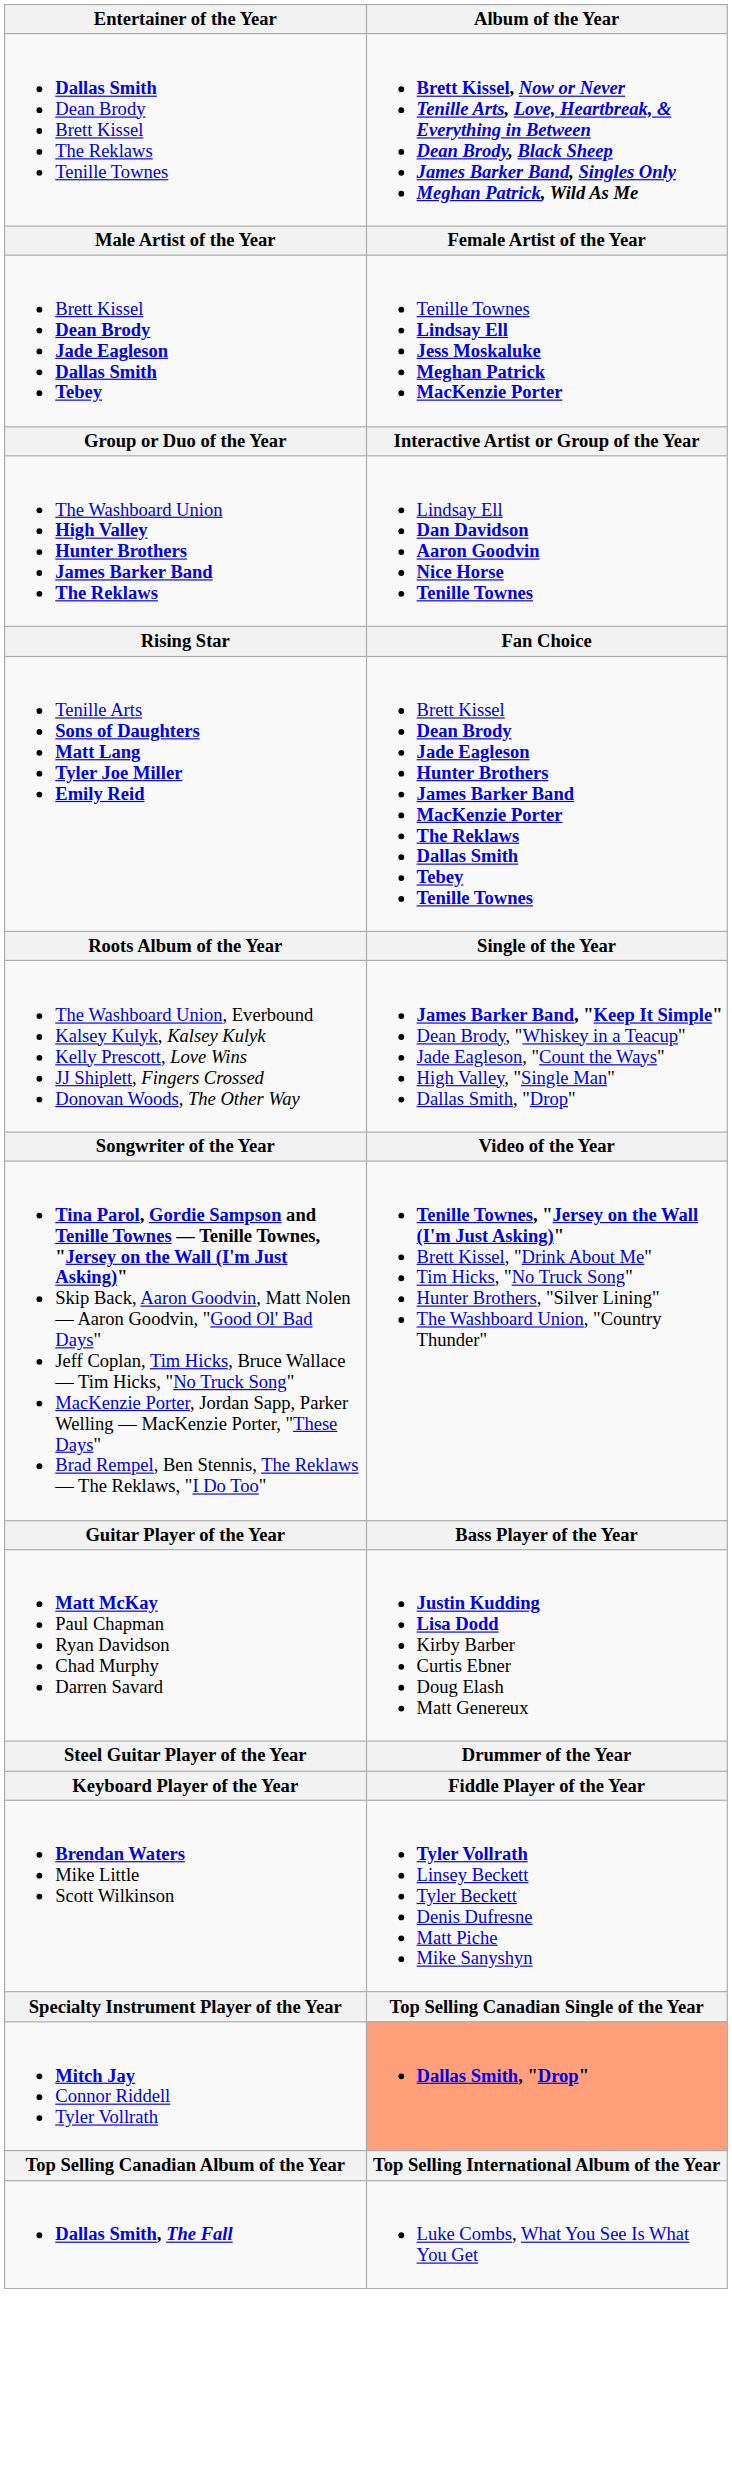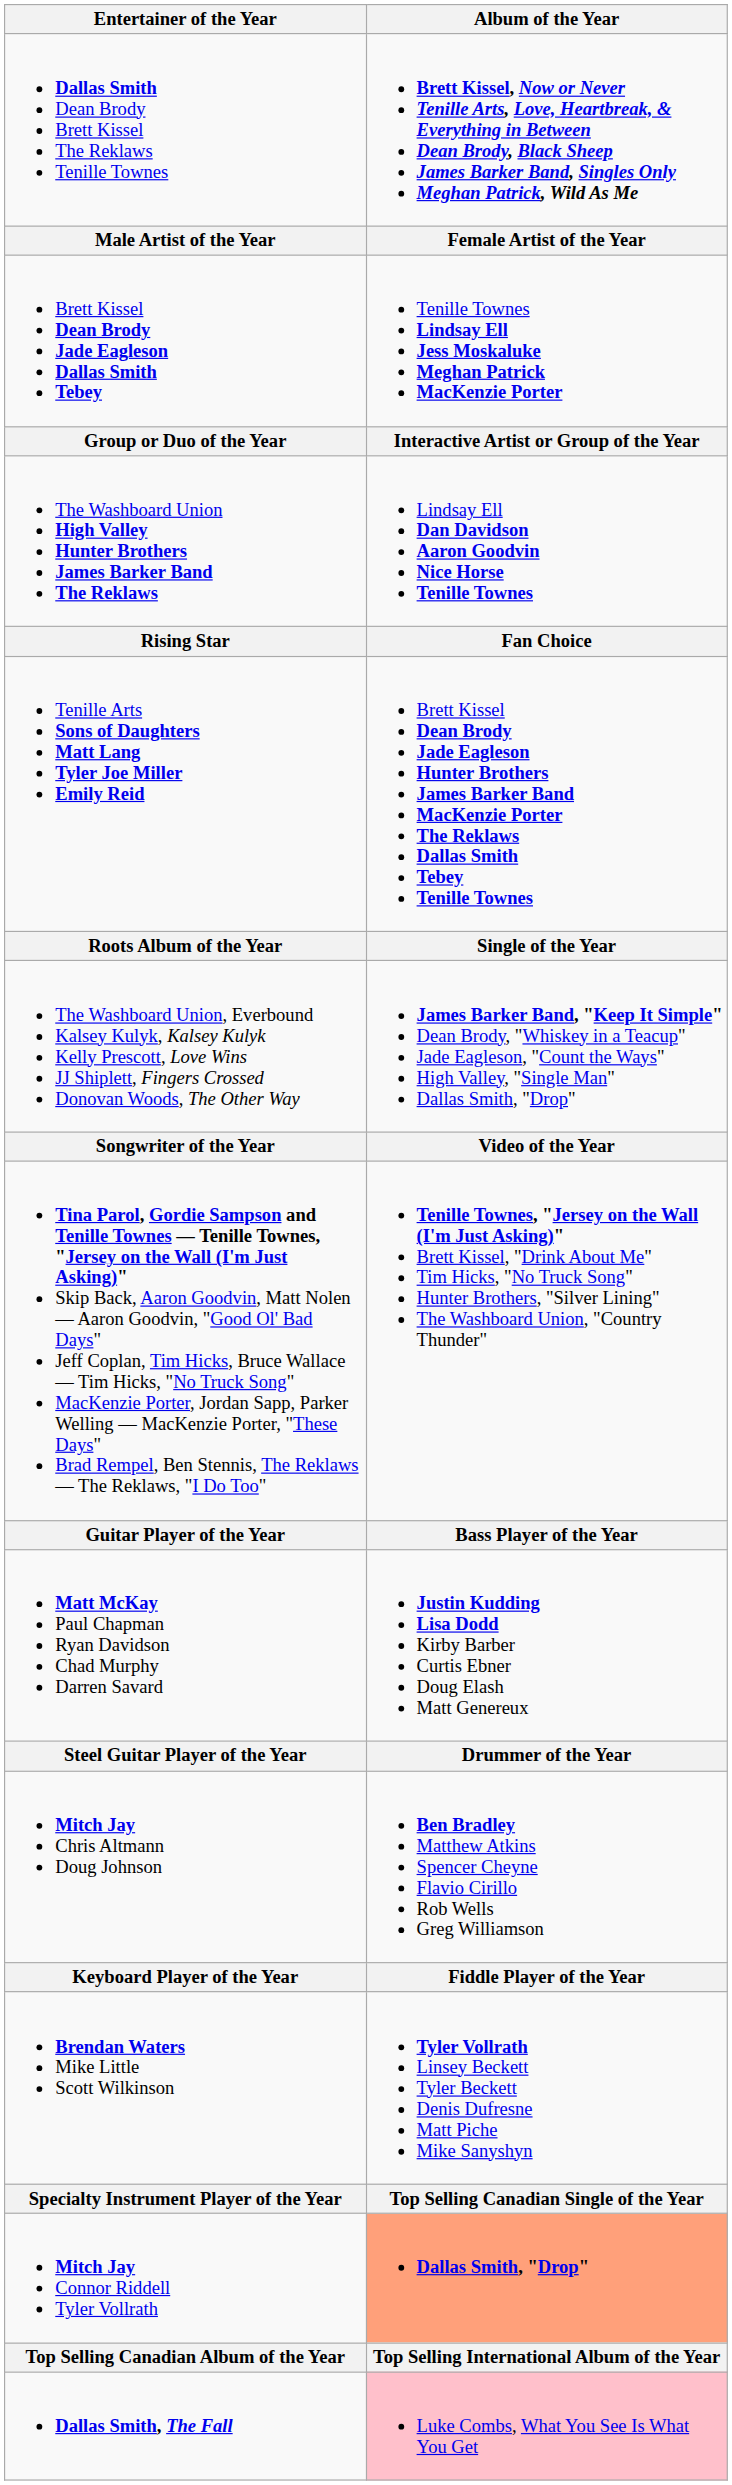 <table class="wikitable" style="width:100%">
 <tr>
 <th style="width:50%">Entertainer of the Year</th>
 <th style="width:50%">Album of the Year</th>
 </tr>
 <tr>
 <td valign="top"><br><ul><li> <strong><a href='#'>Dallas Smith</a></strong></li><li><a href='#'>Dean Brody</a></li><li><a href='#'>Brett Kissel</a></li><li><a href='#'>The Reklaws</a></li><li><a href='#'>Tenille Townes</a></li></ul></td>
 <td valign="top"><br><ul><li> <strong><a href='#'>Brett Kissel</a>, <em><a href='#'>Now or Never</a><strong><em></li><li><a href='#'>Tenille Arts</a>, </em><a href='#'>Love, Heartbreak, & Everything in Between</a><em></li><li><a href='#'>Dean Brody</a>, </em><a href='#'>Black Sheep</a><em></li><li><a href='#'>James Barker Band</a>, </em><a href='#'>Singles Only</a><em></li><li><a href='#'>Meghan Patrick</a>, </em>Wild As Me<em></li></ul></td>
 </tr>
 <tr>
 <th style="width:50%">Male Artist of the Year</th>
 <th style="width:50%">Female Artist of the Year</th>
 </tr>
 <tr>
 <td valign="top"><br><ul><li> </strong><a href='#'>Brett Kissel</a><strong></li><li><a href='#'>Dean Brody</a></li><li><a href='#'>Jade Eagleson</a></li><li><a href='#'>Dallas Smith</a></li><li><a href='#'>Tebey</a></li></ul></td>
 <td valign="top"><br><ul><li> </strong><a href='#'>Tenille Townes</a><strong></li><li><a href='#'>Lindsay Ell</a></li><li><a href='#'>Jess Moskaluke</a></li><li><a href='#'>Meghan Patrick</a></li><li><a href='#'>MacKenzie Porter</a></li></ul></td>
 </tr>
 <tr>
 <th style="width:50%">Group or Duo of the Year</th>
 <th style="width:50%">Interactive Artist or Group of the Year</th>
 </tr>
 <tr>
 <td valign="top"><br><ul><li> </strong><a href='#'>The Washboard Union</a><strong></li><li><a href='#'>High Valley</a></li><li><a href='#'>Hunter Brothers</a></li><li><a href='#'>James Barker Band</a></li><li><a href='#'>The Reklaws</a></li></ul></td>
 <td valign="top"><br><ul><li> </strong><a href='#'>Lindsay Ell</a><strong></li><li><a href='#'>Dan Davidson</a></li><li><a href='#'>Aaron Goodvin</a></li><li><a href='#'>Nice Horse</a></li><li><a href='#'>Tenille Townes</a></li></ul></td>
 </tr>
 <tr>
 <th style="width:50%">Rising Star</th>
 <th style="width:50%">Fan Choice</th>
 </tr>
 <tr>
 <td valign="top"><br><ul><li> </strong><a href='#'>Tenille Arts</a><strong></li><li><a href='#'>Sons of Daughters</a></li><li><a href='#'>Matt Lang</a></li><li><a href='#'>Tyler Joe Miller</a></li><li><a href='#'>Emily Reid</a></li></ul></td>
 <td valign="top"><br><ul><li> </strong><a href='#'>Brett Kissel</a><strong></li><li><a href='#'>Dean Brody</a></li><li><a href='#'>Jade Eagleson</a></li><li><a href='#'>Hunter Brothers</a></li><li><a href='#'>James Barker Band</a></li><li><a href='#'>MacKenzie Porter</a></li><li><a href='#'>The Reklaws</a></li><li><a href='#'>Dallas Smith</a></li><li><a href='#'>Tebey</a></li><li><a href='#'>Tenille Townes</a></li></ul></td>
 </tr>
 <tr>
 <th style="width:50%">Roots Album of the Year</th>
 <th style="width:50%">Single of the Year</th>
 </tr>
 <tr>
 <td valign="top"><br><ul><li> </strong><a href='#'>The Washboard Union</a>, </em>Everbound</em></strong></li><li><a href='#'>Kalsey Kulyk</a>, <em>Kalsey Kulyk</em></li><li><a href='#'>Kelly Prescott</a>, <em>Love Wins</em></li><li><a href='#'>JJ Shiplett</a>, <em>Fingers Crossed</em></li><li><a href='#'>Donovan Woods</a>, <em>The Other Way</em></li></ul></td>
 <td valign="top"><br><ul><li> <strong><a href='#'>James Barker Band</a>, "<a href='#'>Keep It Simple</a>"</strong></li><li><a href='#'>Dean Brody</a>, "<a href='#'>Whiskey in a Teacup</a>"</li><li><a href='#'>Jade Eagleson</a>, "<a href='#'>Count the Ways</a>"</li><li><a href='#'>High Valley</a>, "<a href='#'>Single Man</a>"</li><li><a href='#'>Dallas Smith</a>, "<a href='#'>Drop</a>"</li></ul></td>
 </tr>
 <tr>
 <th style="width:50%">Songwriter of the Year</th>
 <th style="width:50%">Video of the Year</th>
 </tr>
 <tr>
 <td valign="top"><br><ul><li> <strong><a href='#'>Tina Parol</a>, <a href='#'>Gordie Sampson</a> and <a href='#'>Tenille Townes</a> — Tenille Townes, "<a href='#'>Jersey on the Wall (I'm Just Asking)</a>"</strong></li><li>Skip Back, <a href='#'>Aaron Goodvin</a>, Matt Nolen — Aaron Goodvin, "<a href='#'>Good Ol' Bad Days</a>"</li><li>Jeff Coplan, <a href='#'>Tim Hicks</a>, Bruce Wallace — Tim Hicks, "<a href='#'>No Truck Song</a>"</li><li><a href='#'>MacKenzie Porter</a>, Jordan Sapp, Parker Welling — MacKenzie Porter, "<a href='#'>These Days</a>"</li><li><a href='#'>Brad Rempel</a>, Ben Stennis, <a href='#'>The Reklaws</a> — The Reklaws, "<a href='#'>I Do Too</a>"</li></ul></td>
 <td valign="top"><br><ul><li> <strong><a href='#'>Tenille Townes</a>, "<a href='#'>Jersey on the Wall (I'm Just Asking)</a>"</strong></li><li><a href='#'>Brett Kissel</a>, "<a href='#'>Drink About Me</a>"</li><li><a href='#'>Tim Hicks</a>, "<a href='#'>No Truck Song</a>"</li><li><a href='#'>Hunter Brothers</a>, "Silver Lining"</li><li><a href='#'>The Washboard Union</a>, "Country Thunder"</li></ul></td>
 </tr>
 <tr>
 <th style="width:50%">Guitar Player of the Year</th>
 <th style="width:50%">Bass Player of the Year</th>
 </tr>
 <tr>
 <td valign="top"><br><ul><li> <strong><a href='#'>Matt McKay</a></strong></li><li>Paul Chapman</li><li>Ryan Davidson</li><li>Chad Murphy</li><li>Darren Savard</li></ul></td>
 <td valign="top"><br><ul><li> <strong><a href='#'>Justin Kudding</a></strong></li><li> <strong><a href='#'>Lisa Dodd</a></strong></li><li>Kirby Barber</li><li>Curtis Ebner</li><li>Doug Elash</li><li>Matt Genereux</li></ul></td>
 </tr>
 <tr>
 <th style="width:50%">Steel Guitar Player of the Year</th>
 <th style="width:50%">Drummer of the Year</th>
 </tr>
 <tr>
+<td valign="top"><br><ul><li> <strong><a href='#'>Mitch Jay</a></strong></li><li>Chris Altmann</li><li>Doug Johnson</li></ul></td>
+<td valign="top"><br><ul><li> <strong><a href='#'>Ben Bradley</a></strong></li><li><a href='#'>Matthew Atkins</a></li><li><a href='#'>Spencer Cheyne</a></li><li><a href='#'>Flavio Cirillo</a></li><li>Rob Wells</li><li>Greg Williamson</li></ul></td>
+</tr>
+<tr>
 <th style="width:50%">Keyboard Player of the Year</th>
 <th style="width:50%">Fiddle Player of the Year</th>
 </tr>
 <tr>
 <td valign="top"><br><ul><li> <strong><a href='#'>Brendan Waters</a></strong></li><li>Mike Little</li><li>Scott Wilkinson</li></ul></td>
 <td valign="top"><br><ul><li> <strong><a href='#'>Tyler Vollrath</a></strong></li><li><a href='#'>Linsey Beckett</a></li><li><a href='#'>Tyler Beckett</a></li><li><a href='#'>Denis Dufresne</a></li><li><a href='#'>Matt Piche</a></li><li><a href='#'>Mike Sanyshyn</a></li></ul></td>
 </tr>
 <tr>
 <th style="width:50%">Specialty Instrument Player of the Year</th>
 <th style="width:50%">Top Selling Canadian Single of the Year</th>
 </tr>
 <tr>
 <td valign="top"><br><ul><li> <strong><a href='#'>Mitch Jay</a></strong></li><li><a href='#'>Connor Riddell</a></li><li><a href='#'>Tyler Vollrath</a></li></ul></td>
 <td valign="top" style="background: lightsalmon;"><br><ul><li> <strong><a href='#'>Dallas Smith</a>, "<a href='#'>Drop</a>"</strong></li></ul></td>
 </tr>
 <tr>
 <th style="width:50%">Top Selling Canadian Album of the Year</th>
 <th style="width:50%">Top Selling International Album of the Year</th>
 </tr>
 <tr>
 <td valign="top"><br><ul><li> <strong><a href='#'>Dallas Smith</a>, <em><a href='#'>The Fall</a><strong><em></li></ul></td>
-<td valign="top"><br><ul><li> </strong><a href='#'>Luke Combs</a>, </em><a href='#'>What You See Is What You Get</a></em></strong></li></ul></td>
+<td valign="top" style="background: pink;"><br><ul><li> </strong><a href='#'>Luke Combs</a>, </em><a href='#'>What You See Is What You Get</a></em></strong></li></ul></td>
 </tr>
 </table>
